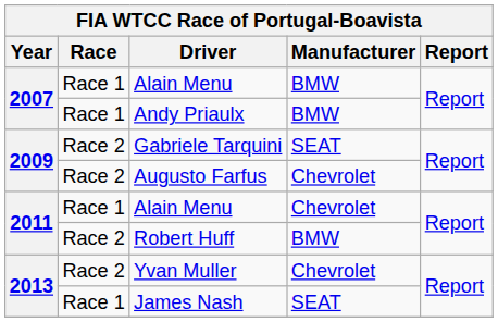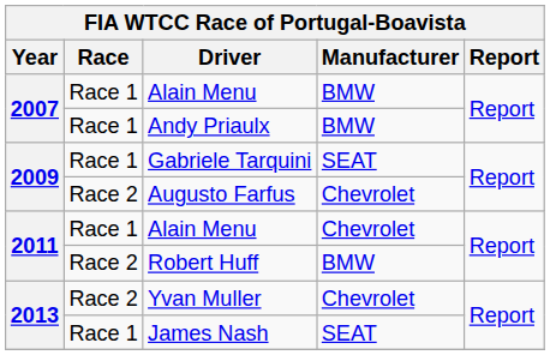 <table class="wikitable" style="font-size: 95%;">
 <tr>
 <th colspan="5">FIA WTCC Race of Portugal-Boavista</th>
 </tr>
 <tr>
 <th>Year</th>
 <th>Race</th>
 <th>Driver</th>
 <th>Manufacturer</th>
 <th>Report</th>
 </tr>
 <tr>
 <th rowspan=2><a href='#'>2007</a></th>
 <td>Race 1</td>
 <td> <a href='#'>Alain Menu</a></td>
 <td> <a href='#'>BMW</a></td>
 <td rowspan=2><a href='#'>Report</a></td>
 </tr>
 <tr>
 <td>Race 1</td>
 <td> <a href='#'>Andy Priaulx</a></td>
 <td> <a href='#'>BMW</a></td>
 </tr>
 <tr>
 <th rowspan=2><a href='#'>2009</a></th>
-<td>Race 2</td>
+<td>Race 1</td>
 <td> <a href='#'>Gabriele Tarquini</a></td>
 <td> <a href='#'>SEAT</a></td>
 <td rowspan=2><a href='#'>Report</a></td>
 </tr>
 <tr>
 <td>Race 2</td>
 <td> <a href='#'>Augusto Farfus</a></td>
 <td> <a href='#'>Chevrolet</a></td>
 </tr>
 <tr>
 <th rowspan=2><a href='#'>2011</a></th>
 <td>Race 1</td>
 <td> <a href='#'>Alain Menu</a></td>
 <td> <a href='#'>Chevrolet</a></td>
 <td rowspan=2><a href='#'>Report</a></td>
 </tr>
 <tr>
 <td>Race 2</td>
 <td> <a href='#'>Robert Huff</a></td>
 <td> <a href='#'>BMW</a></td>
 </tr>
 <tr>
 <th rowspan=2><a href='#'>2013</a></th>
 <td>Race 2</td>
 <td> <a href='#'>Yvan Muller</a></td>
 <td> <a href='#'>Chevrolet</a></td>
 <td rowspan=2><a href='#'>Report</a></td>
 </tr>
 <tr>
 <td>Race 1</td>
 <td> <a href='#'>James Nash</a></td>
 <td> <a href='#'>SEAT</a></td>
 </tr>
 <tr>
 </tr>
 </table>
